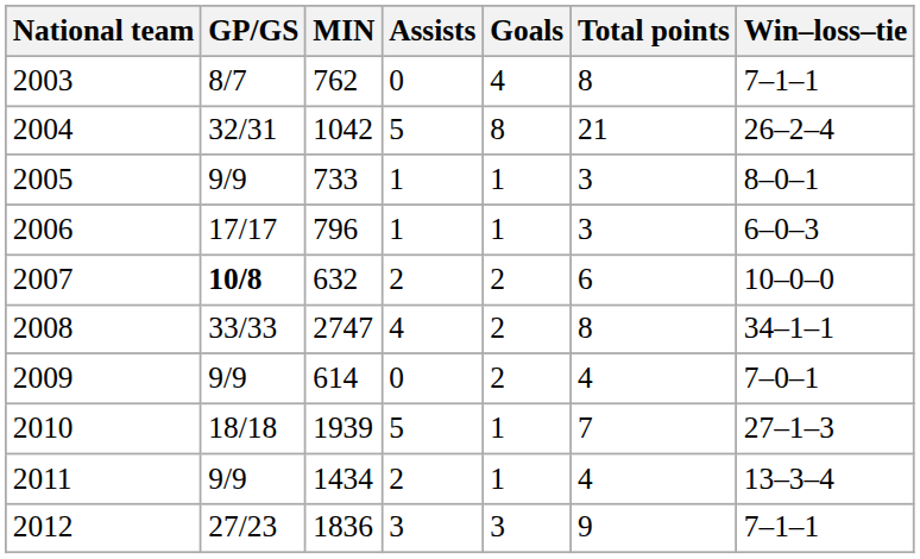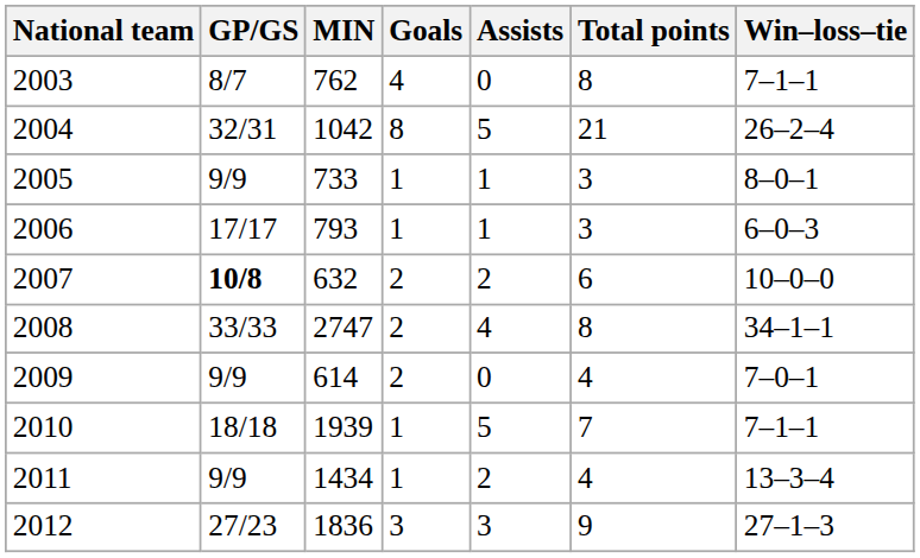 <table class="wikitable collapsible collapsed sortable" style="font-size:90%; background:#ffffff;">
 <tr>
 <th>National team</th>
 <th>GP/GS</th>
 <th>MIN</th>
+<th>Goals</th>
 <th>Assists</th>
-<th>Goals</th>
 <th>Total points</th>
 <th>Win–loss–tie</th>
 </tr>
 <tr>
 <td>2003</td>
 <td>8/7</td>
 <td>762</td>
+<td>4</td>
 <td>0</td>
-<td>4</td>
 <td>8</td>
 <td>7–1–1</td>
 </tr>
 <tr>
 <td>2004</td>
 <td>32/31</td>
 <td>1042</td>
+<td>8</td>
 <td>5</td>
-<td>8</td>
 <td>21</td>
 <td>26–2–4</td>
 </tr>
 <tr>
 <td>2005</td>
 <td>9/9</td>
 <td>733</td>
 <td>1</td>
 <td>1</td>
 <td>3</td>
 <td>8–0–1</td>
 </tr>
 <tr>
 <td>2006</td>
 <td>17/17</td>
-<td>796</td>
+<td>793</td>
 <td>1</td>
 <td>1</td>
 <td>3</td>
 <td>6–0–3</td>
 </tr>
 <tr>
 <td>2007</td>
 <td><strong>10/8</strong></td>
 <td>632</td>
 <td>2</td>
 <td>2</td>
 <td>6</td>
 <td>10–0–0</td>
 </tr>
 <tr>
 <td>2008</td>
 <td>33/33</td>
 <td>2747</td>
+<td>2</td>
 <td>4</td>
-<td>2</td>
 <td>8</td>
 <td>34–1–1</td>
 </tr>
 <tr>
 <td>2009</td>
 <td>9/9</td>
 <td>614</td>
+<td>2</td>
 <td>0</td>
-<td>2</td>
 <td>4</td>
 <td>7–0–1</td>
 </tr>
 <tr>
 <td>2010</td>
 <td>18/18</td>
 <td>1939</td>
+<td>1</td>
 <td>5</td>
-<td>1</td>
 <td>7</td>
-<td>27–1–3</td>
+<td>7–1–1</td>
 </tr>
 <tr>
 <td>2011</td>
 <td>9/9</td>
 <td>1434</td>
+<td>1</td>
 <td>2</td>
-<td>1</td>
 <td>4</td>
 <td>13–3–4</td>
 </tr>
 <tr>
 <td>2012</td>
 <td>27/23</td>
 <td>1836</td>
 <td>3</td>
 <td>3</td>
 <td>9</td>
-<td>7–1–1</td>
+<td>27–1–3</td>
 </tr>
 </table>
